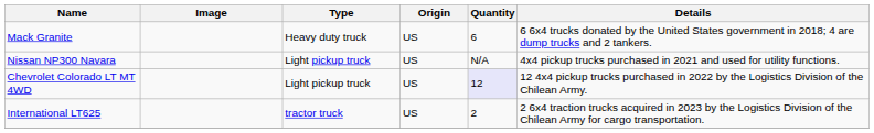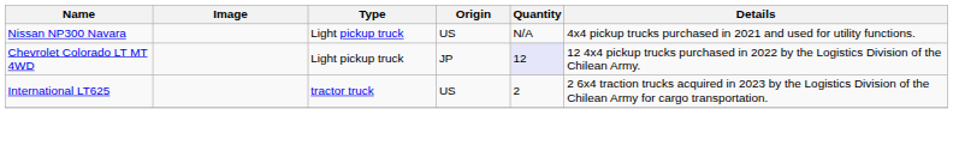 <table class="wikitable" border="0" style="width:100%">
 <tr>
 <th style="text-align: center; width:16%;">Name</th>
 <th style="text-align: center; width:17%;">Image</th>
 <th style="text-align: center; width:14%;">Type</th>
 <th style="text-align: center; width:8%;">Origin</th>
 <th><strong>Quantity</strong></th>
 <th style="text-align: center; width:42%;">Details</th>
-</tr>
-<tr>
-<td><a href='#'>Mack Granite</a></td>
-<td></td>
-<td>Heavy duty truck</td>
-<td> US</td>
-<td>6</td>
-<td>6 6x4 trucks donated by the United States government in 2018; 4 are <a href='#'>dump trucks</a> and 2 tankers.</td>
 </tr>
 <tr>
 <td><a href='#'>Nissan NP300 Navara</a></td>
 <td></td>
 <td>Light <a href='#'>pickup truck</a></td>
 <td> US</td>
 <td>N/A</td>
 <td>4x4 pickup trucks purchased in 2021 and used for utility functions.</td>
 </tr>
 <tr>
 <td><a href='#'>Chevrolet Colorado LT MT 4WD</a></td>
 <td></td>
 <td>Light pickup truck</td>
-<td> US</td>
+<td> JP</td>
 <td style="background: lavender;">12</td>
 <td>12 4x4 pickup trucks purchased in 2022 by the Logistics Division of the Chilean Army.</td>
 </tr>
 <tr>
 <td><a href='#'>International LT625</a></td>
 <td></td>
 <td><a href='#'>tractor truck</a></td>
 <td> US</td>
 <td>2</td>
 <td>2 6x4 traction trucks acquired in 2023 by the Logistics Division of the Chilean Army for cargo transportation.</td>
 </tr>
 <tr>
 </tr>
 </table>
